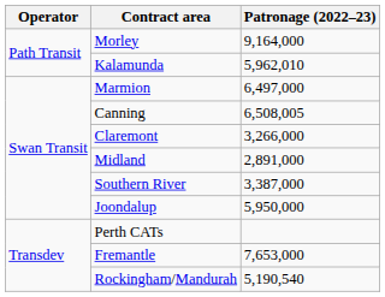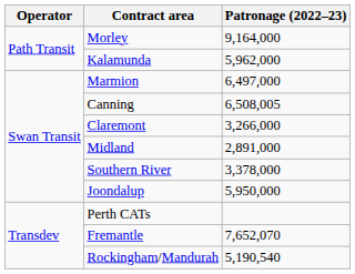 <table class="wikitable">
 <tr>
 <th>Operator</th>
 <th>Contract area</th>
 <th>Patronage (2022–23)</th>
 </tr>
 <tr>
 <td rowspan="2"><a href='#'>Path Transit</a></td>
 <td><a href='#'>Morley</a></td>
 <td>9,164,000</td>
 </tr>
 <tr>
 <td><a href='#'>Kalamunda</a></td>
-<td>5,962,010</td>
+<td>5,962,000</td>
 </tr>
 <tr>
 <td rowspan="6"><a href='#'>Swan Transit</a></td>
 <td><a href='#'>Marmion</a></td>
 <td>6,497,000</td>
 </tr>
 <tr>
 <td>Canning</td>
 <td>6,508,005</td>
 </tr>
 <tr>
 <td><a href='#'>Claremont</a></td>
 <td>3,266,000</td>
 </tr>
 <tr>
 <td><a href='#'>Midland</a></td>
 <td>2,891,000</td>
 </tr>
 <tr>
 <td><a href='#'>Southern River</a></td>
-<td>3,387,000</td>
+<td>3,378,000</td>
 </tr>
 <tr>
 <td><a href='#'>Joondalup</a></td>
 <td>5,950,000</td>
 </tr>
 <tr>
 <td rowspan="3"><a href='#'>Transdev</a></td>
 <td>Perth CATs</td>
 <td></td>
 </tr>
 <tr>
 <td><a href='#'>Fremantle</a></td>
-<td>7,653,000</td>
+<td>7,652,070</td>
 </tr>
 <tr>
 <td><a href='#'>Rockingham</a>/<a href='#'>Mandurah</a></td>
 <td>5,190,540</td>
 </tr>
 </table>
